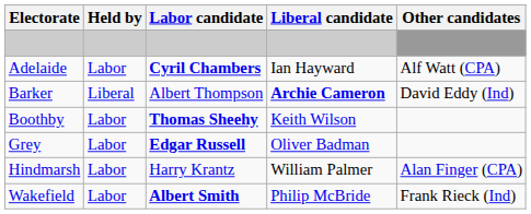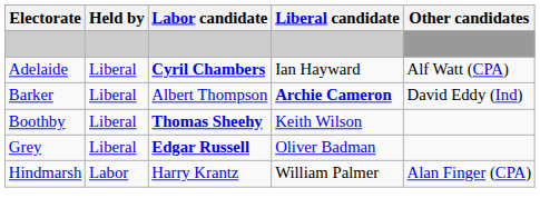 <table class="wikitable">
 <tr>
 <th>Electorate</th>
 <th>Held by</th>
 <th><a href='#'>Labor</a> candidate</th>
 <th><a href='#'>Liberal</a> candidate</th>
 <th>Other candidates</th>
 </tr>
 <tr bgcolor="#cccccc">
 <td></td>
 <td></td>
 <td></td>
 <td></td>
 <td bgcolor="#999999"> </td>
 </tr>
 <tr>
 <td><a href='#'>Adelaide</a></td>
-<td><a href='#'>Labor</a></td>
+<td><a href='#'>Liberal</a></td>
 <td><strong><a href='#'>Cyril Chambers</a></strong></td>
 <td>Ian Hayward</td>
 <td>Alf Watt (<a href='#'>CPA</a>)</td>
 </tr>
 <tr>
 <td><a href='#'>Barker</a></td>
 <td><a href='#'>Liberal</a></td>
 <td><a href='#'>Albert Thompson</a></td>
 <td><strong><a href='#'>Archie Cameron</a></strong></td>
 <td>David Eddy (<a href='#'>Ind</a>)</td>
 </tr>
 <tr>
 <td><a href='#'>Boothby</a></td>
-<td><a href='#'>Labor</a></td>
+<td><a href='#'>Liberal</a></td>
 <td><strong><a href='#'>Thomas Sheehy</a></strong></td>
 <td><a href='#'>Keith Wilson</a></td>
 <td></td>
 </tr>
 <tr>
 <td><a href='#'>Grey</a></td>
-<td><a href='#'>Labor</a></td>
+<td><a href='#'>Liberal</a></td>
 <td><strong><a href='#'>Edgar Russell</a></strong></td>
 <td><a href='#'>Oliver Badman</a></td>
 <td></td>
 </tr>
 <tr>
 <td><a href='#'>Hindmarsh</a></td>
 <td><a href='#'>Labor</a></td>
 <td><a href='#'>Harry Krantz</a></td>
 <td>William Palmer</td>
 <td><a href='#'>Alan Finger</a> (<a href='#'>CPA</a>)</td>
 </tr>
-<tr>
-<td><a href='#'>Wakefield</a></td>
-<td><a href='#'>Labor</a></td>
-<td><strong><a href='#'>Albert Smith</a></strong></td>
-<td><a href='#'>Philip McBride</a></td>
-<td>Frank Rieck (<a href='#'>Ind</a>)</td>
-</tr>
 </table>
